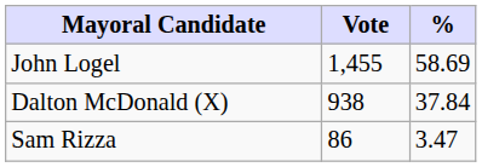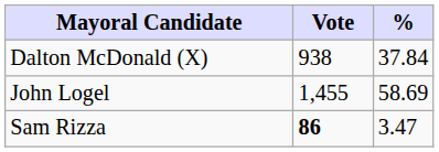 <table class="wikitable">
 <tr>
 <th style="background:#ddf; width:200px;">Mayoral Candidate</th>
 <th style="background:#ddf; width:50px;">Vote</th>
 <th style="background:#ddf; width:30px;">%</th>
 </tr>
 <tr>
+<td>Dalton McDonald (X)</td>
+<td>938</td>
+<td>37.84</td>
+</tr>
+<tr>
 <td>John Logel</td>
 <td>1,455</td>
 <td>58.69</td>
 </tr>
 <tr>
-<td>Dalton McDonald (X)</td>
-<td>938</td>
-<td>37.84</td>
-</tr>
-<tr>
 <td>Sam Rizza</td>
-<td>86</td>
+<td><strong>86</strong></td>
 <td>3.47</td>
 </tr>
 </table>
